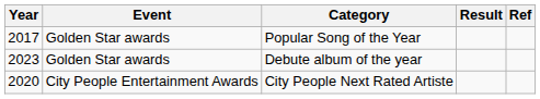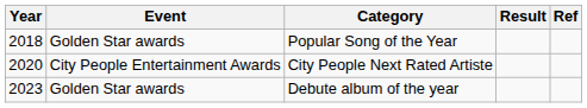 <table class="wikitable">
 <tr>
 <th>Year</th>
 <th>Event</th>
 <th>Category</th>
 <th>Result</th>
 <th>Ref</th>
 </tr>
 <tr>
-<td>2017</td>
+<td>2018</td>
 <td>Golden Star awards</td>
 <td>Popular Song of the Year</td>
+<td></td>
+<td></td>
+</tr>
+<tr>
+<td>2020</td>
+<td>City People Entertainment Awards</td>
+<td>City People Next Rated Artiste</td>
 <td></td>
 <td></td>
 </tr>
 <tr>
 <td>2023</td>
 <td>Golden Star awards</td>
 <td>Debute album of the year</td>
 <td></td>
 <td></td>
 </tr>
-<tr>
-<td>2020</td>
-<td>City People Entertainment Awards</td>
-<td>City People Next Rated Artiste</td>
-<td></td>
-<td></td>
-</tr>
 </table>
